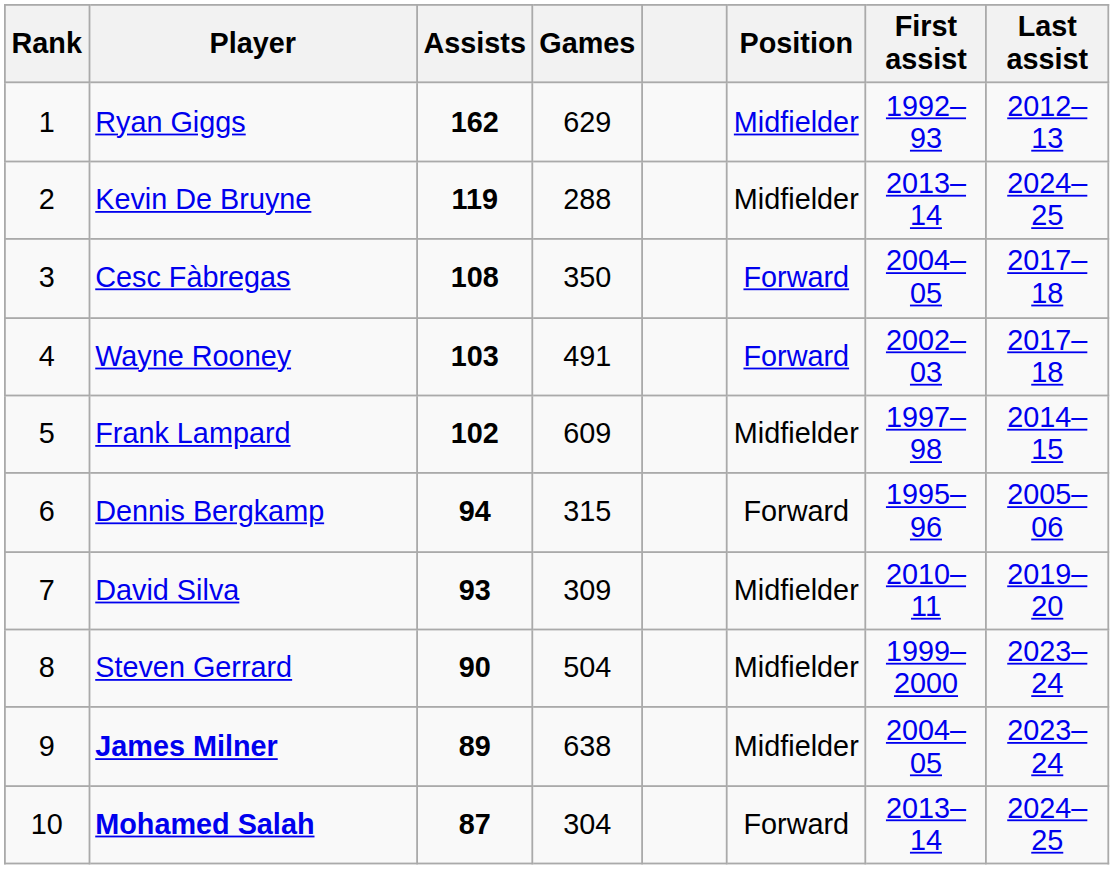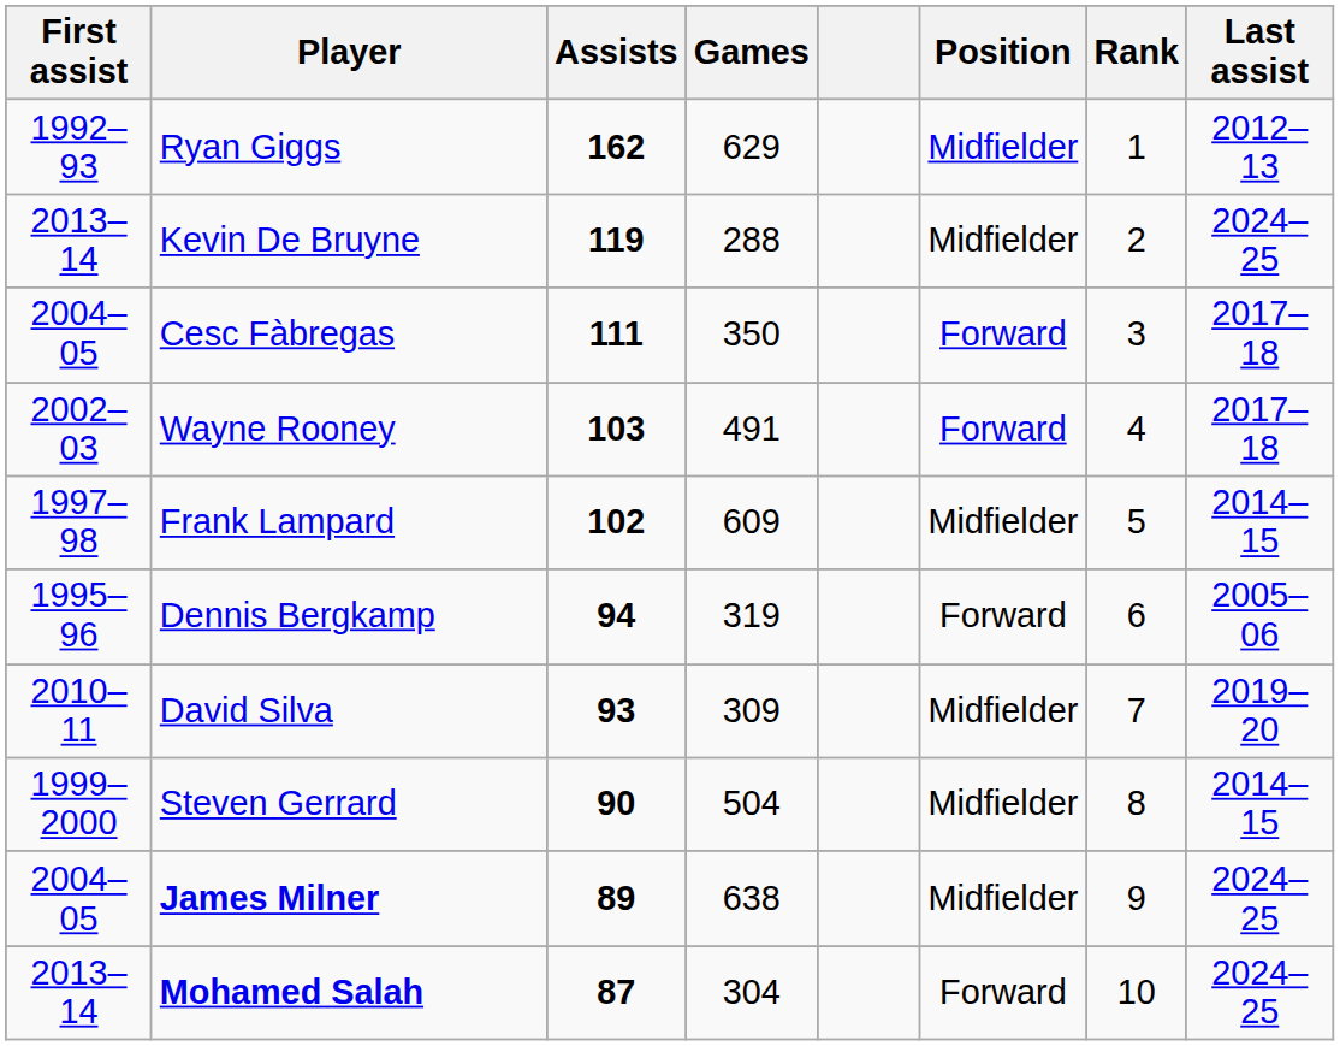 <table class="wikitable sortable nowrap" style="text-align: center">
 <tr>
-<th>Rank</th>
+<th style="width:60px">First assist</th>
 <th style="width:175px">Player</th>
 <th>Assists</th>
 <th>Games</th>
 <th style="width:40px"></th>
 <th style="width:50px">Position</th>
-<th style="width:60px">First assist</th>
+<th>Rank</th>
 <th style="width:60px">Last assist</th>
 </tr>
 <tr>
-<td>1</td>
+<td><a href='#'>1992–93</a></td>
 <td style="text-align:left"> <a href='#'>Ryan Giggs</a></td>
 <td><strong>162</strong></td>
 <td>629</td>
 <td></td>
 <td><a href='#'>Midfielder</a></td>
-<td><a href='#'>1992–93</a></td>
+<td>1</td>
 <td><a href='#'>2012–13</a></td>
 </tr>
 <tr>
-<td>2</td>
+<td><a href='#'>2013–14</a></td>
 <td style="text-align:left"> <a href='#'>Kevin De Bruyne</a></td>
 <td><strong>119</strong></td>
 <td>288</td>
 <td></td>
 <td>Midfielder</td>
-<td><a href='#'>2013–14</a></td>
+<td>2</td>
 <td><a href='#'>2024–25</a></td>
 </tr>
 <tr>
-<td>3</td>
+<td><a href='#'>2004–05</a></td>
 <td style="text-align:left"> <a href='#'>Cesc Fàbregas</a></td>
-<td><strong>108</strong></td>
+<td><strong>111</strong></td>
 <td>350</td>
 <td></td>
 <td><a href='#'>Forward</a></td>
-<td><a href='#'>2004–05</a></td>
+<td>3</td>
 <td><a href='#'>2017–18</a></td>
 </tr>
 <tr>
-<td>4</td>
+<td><a href='#'>2002–03</a></td>
 <td style="text-align:left"> <a href='#'>Wayne Rooney</a></td>
 <td><strong>103</strong></td>
 <td>491</td>
 <td></td>
 <td><a href='#'>Forward</a></td>
-<td><a href='#'>2002–03</a></td>
+<td>4</td>
 <td><a href='#'>2017–18</a></td>
 </tr>
 <tr>
-<td>5</td>
+<td><a href='#'>1997–98</a></td>
 <td style="text-align:left"> <a href='#'>Frank Lampard</a></td>
 <td><strong>102</strong></td>
 <td>609</td>
 <td></td>
 <td>Midfielder</td>
-<td><a href='#'>1997–98</a></td>
+<td>5</td>
 <td><a href='#'>2014–15</a></td>
 </tr>
 <tr>
-<td>6</td>
+<td><a href='#'>1995–96</a></td>
 <td style="text-align:left"> <a href='#'>Dennis Bergkamp</a></td>
 <td><strong>94</strong></td>
-<td>315</td>
+<td>319</td>
 <td></td>
 <td>Forward</td>
-<td><a href='#'>1995–96</a></td>
+<td>6</td>
 <td><a href='#'>2005–06</a></td>
 </tr>
 <tr>
-<td>7</td>
+<td><a href='#'>2010–11</a></td>
 <td style="text-align:left"> <a href='#'>David Silva</a></td>
 <td><strong>93</strong></td>
 <td>309</td>
 <td></td>
 <td>Midfielder</td>
-<td><a href='#'>2010–11</a></td>
+<td>7</td>
 <td><a href='#'>2019–20</a></td>
 </tr>
 <tr>
-<td>8</td>
+<td><a href='#'>1999–2000</a></td>
 <td style="text-align:left"> <a href='#'>Steven Gerrard</a></td>
 <td><strong>90</strong></td>
 <td>504</td>
 <td></td>
 <td>Midfielder</td>
-<td><a href='#'>1999–2000</a></td>
-<td><a href='#'>2023–24</a></td>
+<td>8</td>
+<td><a href='#'>2014–15</a></td>
 </tr>
 <tr>
-<td>9</td>
+<td><a href='#'>2004–05</a></td>
 <td style="text-align:left"> <strong><a href='#'>James Milner</a></strong></td>
 <td><strong>89</strong></td>
 <td>638</td>
 <td></td>
 <td>Midfielder</td>
-<td><a href='#'>2004–05</a></td>
-<td><a href='#'>2023–24</a></td>
+<td>9</td>
+<td><a href='#'>2024–25</a></td>
 </tr>
 <tr>
-<td>10</td>
+<td><a href='#'>2013–14</a></td>
 <td style="text-align:left"> <strong><a href='#'>Mohamed Salah</a></strong></td>
 <td><strong>87</strong></td>
 <td>304</td>
 <td></td>
 <td>Forward</td>
-<td><a href='#'>2013–14</a></td>
+<td>10</td>
 <td><a href='#'>2024–25</a></td>
 </tr>
 </table>
